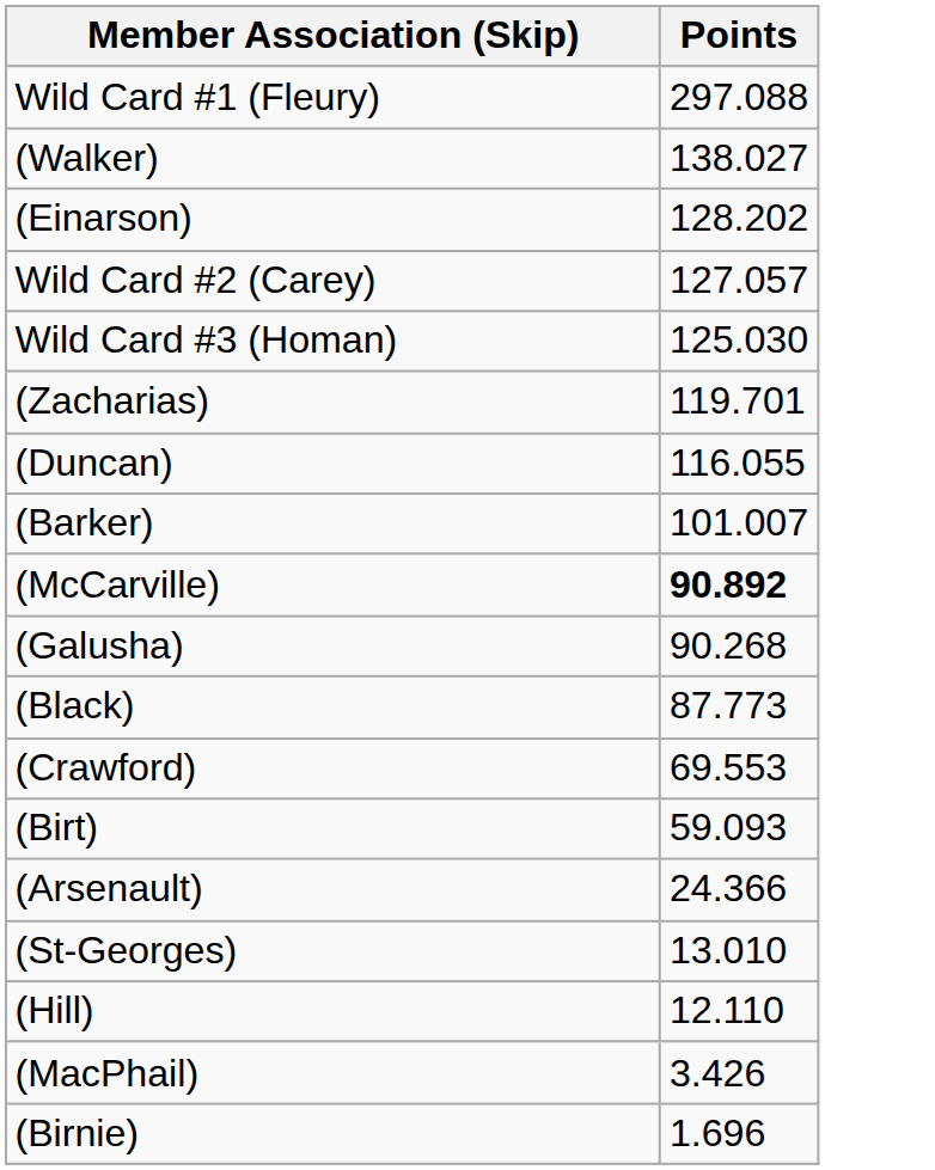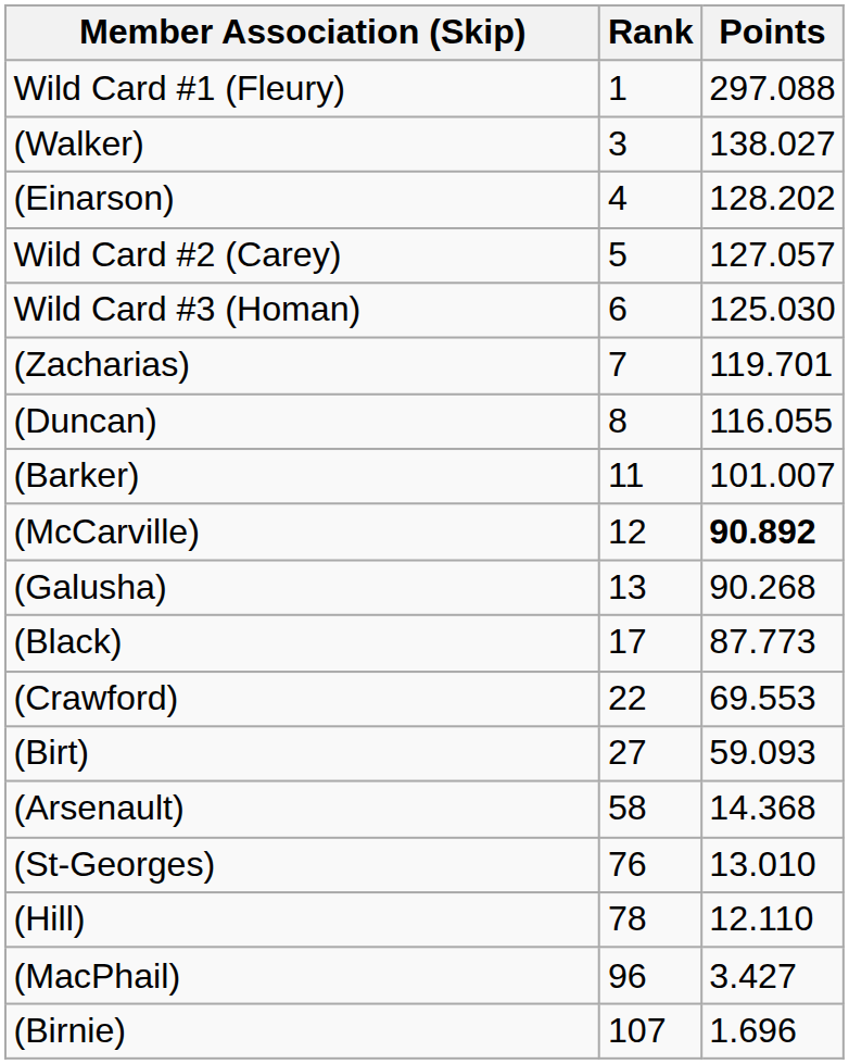 <table class="wikitable">
 <tr>
 <th scope="col" width=265>Member Association (Skip)</th>
+<th scope="col" width=15>Rank</th>
 <th scope="col" width=15>Points</th>
 </tr>
 <tr>
 <td> Wild Card #1 (Fleury)</td>
+<td>1</td>
 <td>297.088</td>
 </tr>
 <tr>
 <td> (Walker)</td>
+<td>3</td>
 <td>138.027</td>
 </tr>
 <tr>
 <td> (Einarson)</td>
+<td>4</td>
 <td>128.202</td>
 </tr>
 <tr>
 <td> Wild Card #2 (Carey)</td>
+<td>5</td>
 <td>127.057</td>
 </tr>
 <tr>
 <td> Wild Card #3 (Homan)</td>
+<td>6</td>
 <td>125.030</td>
 </tr>
 <tr>
 <td> (Zacharias)</td>
+<td>7</td>
 <td>119.701</td>
 </tr>
 <tr>
 <td> (Duncan)</td>
+<td>8</td>
 <td>116.055</td>
 </tr>
 <tr>
 <td> (Barker)</td>
+<td>11</td>
 <td>101.007</td>
 </tr>
 <tr>
 <td> (McCarville)</td>
+<td>12</td>
 <td><strong>90.892</strong></td>
 </tr>
 <tr>
 <td> (Galusha)</td>
+<td>13</td>
 <td>90.268</td>
 </tr>
 <tr>
 <td> (Black)</td>
+<td>17</td>
 <td>87.773</td>
 </tr>
 <tr>
 <td> (Crawford)</td>
+<td>22</td>
 <td>69.553</td>
 </tr>
 <tr>
 <td> (Birt)</td>
+<td>27</td>
 <td>59.093</td>
 </tr>
 <tr>
 <td> (Arsenault)</td>
-<td>24.366</td>
+<td>58</td>
+<td>14.368</td>
 </tr>
 <tr>
 <td> (St-Georges)</td>
+<td>76</td>
 <td>13.010</td>
 </tr>
 <tr>
 <td> (Hill)</td>
+<td>78</td>
 <td>12.110</td>
 </tr>
 <tr>
 <td> (MacPhail)</td>
-<td>3.426</td>
+<td>96</td>
+<td>3.427</td>
 </tr>
 <tr>
 <td> (Birnie)</td>
+<td>107</td>
 <td>1.696</td>
 </tr>
 </table>
